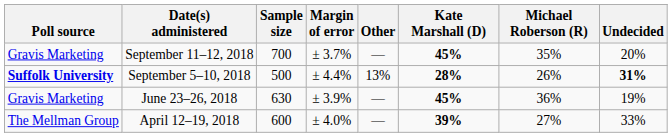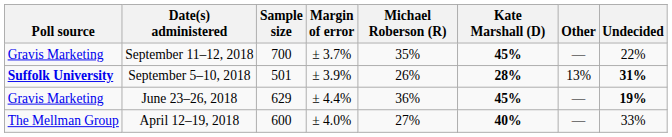 <table class="wikitable" style="font-size:90%;text-align:center;">
 <tr valign=bottom>
 <th>Poll source</th>
 <th>Date(s)<br>administered</th>
 <th>Sample<br>size</th>
 <th>Margin<br>of error</th>
+<th style="width:100px;">Michael<br>Roberson (R)</th>
+<th style="width:100px;">Kate<br>Marshall (D)</th>
 <th>Other</th>
-<th style="width:100px;">Kate<br>Marshall (D)</th>
-<th style="width:100px;">Michael<br>Roberson (R)</th>
 <th>Undecided</th>
 </tr>
 <tr>
 <td style="text-align:left;"><a href='#'>Gravis Marketing</a></td>
 <td align=center>September 11–12, 2018</td>
 <td align=center>700</td>
 <td align=center>± 3.7%</td>
+<td align=center>35%</td>
+<td><strong>45%</strong></td>
 <td align=center>—</td>
-<td><strong>45%</strong></td>
-<td align=center>35%</td>
-<td align=center>20%</td>
+<td align=center>22%</td>
 </tr>
 <tr>
 <td style="text-align:left;"><strong><a href='#'>Suffolk University</a></strong></td>
 <td align=center>September 5–10, 2018</td>
-<td align=center>500</td>
-<td align=center>± 4.4%</td>
+<td align=center>501</td>
+<td align=center>± 3.9%</td>
+<td align=center>26%</td>
+<td><strong>28%</strong></td>
 <td align=center>13%</td>
-<td><strong>28%</strong></td>
-<td align=center>26%</td>
 <td><strong>31%</strong></td>
 </tr>
 <tr>
 <td style="text-align:left;"><a href='#'>Gravis Marketing</a></td>
 <td align=center>June 23–26, 2018</td>
-<td align=center>630</td>
-<td align=center>± 3.9%</td>
+<td align=center>629</td>
+<td align=center>± 4.4%</td>
+<td align=center>36%</td>
+<td><strong>45%</strong></td>
 <td align=center>—</td>
-<td><strong>45%</strong></td>
-<td align=center>36%</td>
-<td align=center>19%</td>
+<td align=center><strong>19%</strong></td>
 </tr>
 <tr>
 <td style="text-align:left;"><a href='#'>The Mellman Group</a></td>
 <td align=center>April 12–19, 2018</td>
 <td align=center>600</td>
 <td align=center>± 4.0%</td>
+<td align=center>27%</td>
+<td><strong>40%</strong></td>
 <td align=center>—</td>
-<td><strong>39%</strong></td>
-<td align=center>27%</td>
 <td align=center>33%</td>
 </tr>
 </table>
